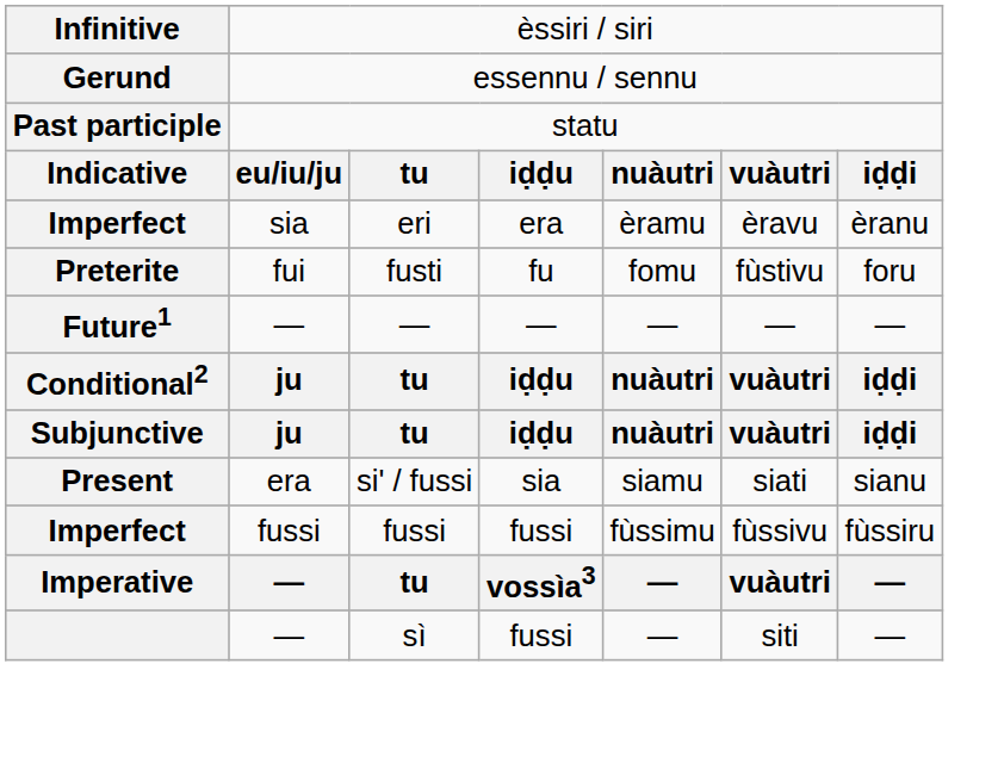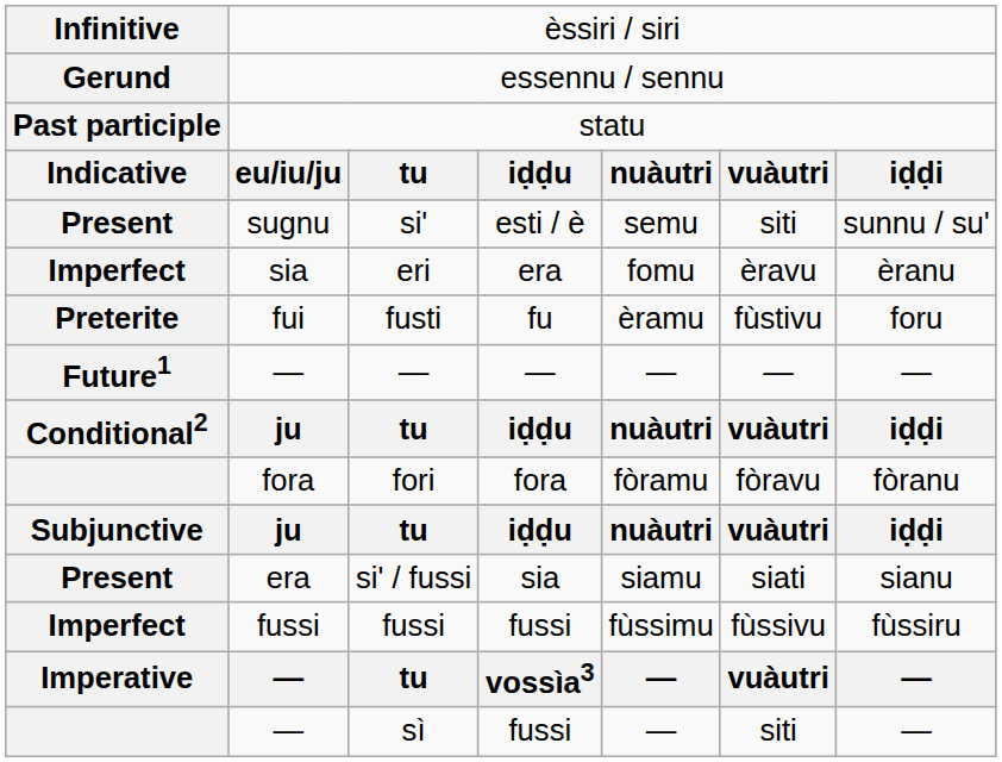 <table class="wikitable" style=text-align:center>
 <tr>
 <th>Infinitive</th>
 <td colspan="6">èssiri / siri</td>
 </tr>
 <tr>
 <th>Gerund</th>
 <td colspan="6">essennu / sennu</td>
 </tr>
 <tr>
 <th>Past participle</th>
 <td colspan="6">statu</td>
 </tr>
 <tr>
 <th>Indicative</th>
 <th>eu/iu/ju</th>
 <th>tu</th>
 <th>iḍḍu</th>
 <th>nuàutri</th>
 <th>vuàutri</th>
 <th>iḍḍi</th>
 </tr>
 <tr>
+<th>Present</th>
+<td>sugnu</td>
+<td>si'</td>
+<td>esti / è</td>
+<td>semu</td>
+<td>siti</td>
+<td>sunnu / su'</td>
+</tr>
+<tr>
 <th>Imperfect</th>
 <td>sia</td>
 <td>eri</td>
 <td>era</td>
-<td>èramu</td>
+<td>fomu</td>
 <td>èravu</td>
 <td>èranu</td>
 </tr>
 <tr>
 <th>Preterite</th>
 <td>fui</td>
 <td>fusti</td>
 <td>fu</td>
-<td>fomu</td>
+<td>èramu</td>
 <td>fùstivu</td>
 <td>foru</td>
 </tr>
 <tr>
 <th>Future<sup>1</sup></th>
 <td>—</td>
 <td>—</td>
 <td>—</td>
 <td>—</td>
 <td>—</td>
 <td>—</td>
 </tr>
 <tr>
 <th>Conditional<sup>2</sup></th>
 <th>ju</th>
 <th>tu</th>
 <th>iḍḍu</th>
 <th>nuàutri</th>
 <th>vuàutri</th>
 <th>iḍḍi</th>
+</tr>
+<tr>
+<th></th>
+<td>fora</td>
+<td>fori</td>
+<td>fora</td>
+<td>fòramu</td>
+<td>fòravu</td>
+<td>fòranu</td>
 </tr>
 <tr>
 <th>Subjunctive</th>
 <th>ju</th>
 <th>tu</th>
 <th>iḍḍu</th>
 <th>nuàutri</th>
 <th>vuàutri</th>
 <th>iḍḍi</th>
 </tr>
 <tr>
 <th>Present</th>
 <td>era</td>
 <td>si' / fussi</td>
 <td>sia</td>
 <td>siamu</td>
 <td>siati</td>
 <td>sianu</td>
 </tr>
 <tr>
 <th>Imperfect</th>
 <td>fussi</td>
 <td>fussi</td>
 <td>fussi</td>
 <td>fùssimu</td>
 <td>fùssivu</td>
 <td>fùssiru</td>
 </tr>
 <tr>
 <th>Imperative</th>
 <th>—</th>
 <th>tu</th>
 <th>vossìa<sup>3</sup></th>
 <th>—</th>
 <th>vuàutri</th>
 <th>—</th>
 </tr>
 <tr>
 <th></th>
 <td>—</td>
 <td>sì</td>
 <td>fussi</td>
 <td>—</td>
 <td>siti</td>
 <td>—</td>
 </tr>
 </table>
